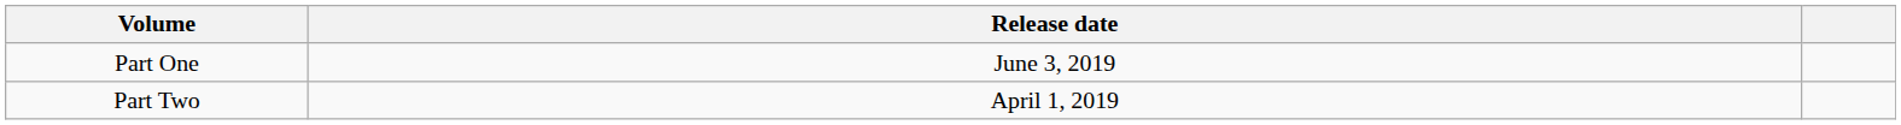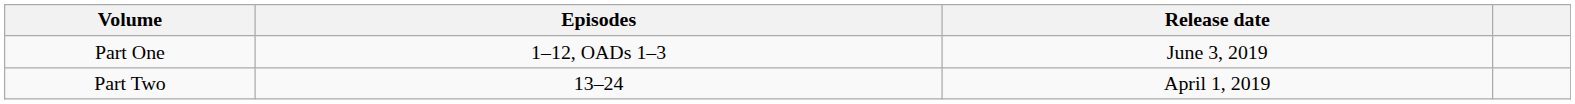 <table class="wikitable" style="text-align:center; width: 100%;">
 <tr>
 <th width="16%">Volume</th>
+<th>Episodes</th>
 <th>Release date</th>
 <th width="5%"></th>
 </tr>
 <tr>
 <td>Part One</td>
+<td>1–12, OADs 1–3</td>
 <td>June 3, 2019</td>
 <td></td>
 </tr>
 <tr>
 <td>Part Two</td>
+<td>13–24</td>
 <td>April 1, 2019</td>
 <td></td>
 </tr>
 </table>
